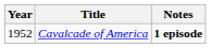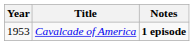 <table class="wikitable">
 <tr>
 <th>Year</th>
 <th>Title</th>
 <th>Notes</th>
 </tr>
 <tr>
-<td>1952</td>
+<td>1953</td>
 <td><em><a href='#'>Cavalcade of America</a></em></td>
 <td><strong>1 episode</strong></td>
 </tr>
 </table>
